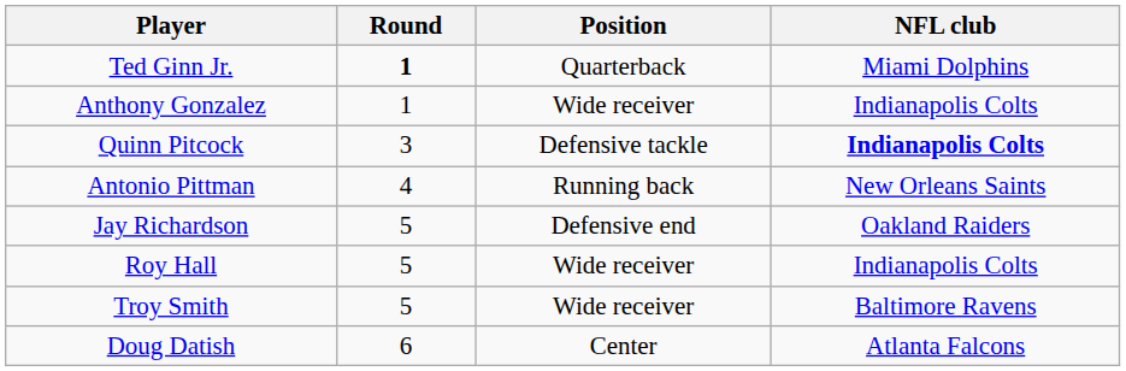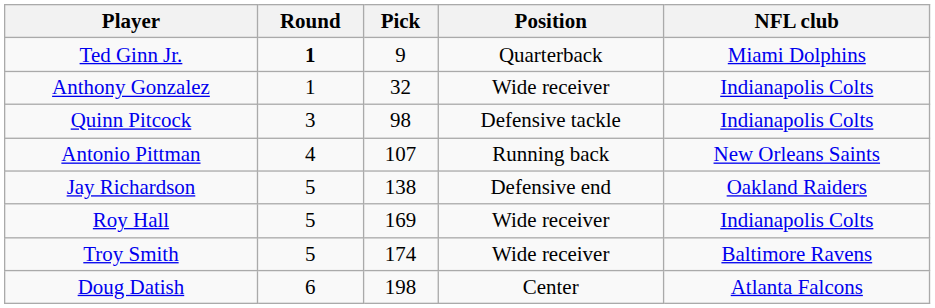 <table class="wikitable" width="80%">
 <tr>
 <th>Player</th>
 <th>Round</th>
+<th>Pick</th>
 <th>Position</th>
 <th>NFL club</th>
 </tr>
 <tr align="center" bgcolor="">
 <td><a href='#'>Ted Ginn Jr.</a></td>
 <td><strong>1</strong></td>
+<td>9</td>
 <td>Quarterback</td>
 <td><a href='#'>Miami Dolphins</a></td>
 </tr>
 <tr align="center" bgcolor="">
 <td><a href='#'>Anthony Gonzalez</a></td>
 <td>1</td>
+<td>32</td>
 <td>Wide receiver</td>
 <td><a href='#'>Indianapolis Colts</a></td>
 </tr>
 <tr align="center" bgcolor="">
 <td><a href='#'>Quinn Pitcock</a></td>
 <td>3</td>
+<td>98</td>
 <td>Defensive tackle</td>
-<td><strong><a href='#'>Indianapolis Colts</a></strong></td>
+<td><a href='#'>Indianapolis Colts</a></td>
 </tr>
 <tr align="center" bgcolor="">
 <td><a href='#'>Antonio Pittman</a></td>
 <td>4</td>
+<td>107</td>
 <td>Running back</td>
 <td><a href='#'>New Orleans Saints</a></td>
 </tr>
 <tr align="center" bgcolor="">
 <td><a href='#'>Jay Richardson</a></td>
 <td>5</td>
+<td>138</td>
 <td>Defensive end</td>
 <td><a href='#'>Oakland Raiders</a></td>
 </tr>
 <tr align="center" bgcolor="">
 <td><a href='#'>Roy Hall</a></td>
 <td>5</td>
+<td>169</td>
 <td>Wide receiver</td>
 <td><a href='#'>Indianapolis Colts</a></td>
 </tr>
 <tr align="center" bgcolor="">
 <td><a href='#'>Troy Smith</a></td>
 <td>5</td>
+<td>174</td>
 <td>Wide receiver</td>
 <td><a href='#'>Baltimore Ravens</a></td>
 </tr>
 <tr align="center" bgcolor="">
 <td><a href='#'>Doug Datish</a></td>
 <td>6</td>
+<td>198</td>
 <td>Center</td>
 <td><a href='#'>Atlanta Falcons</a></td>
 </tr>
 </table>
